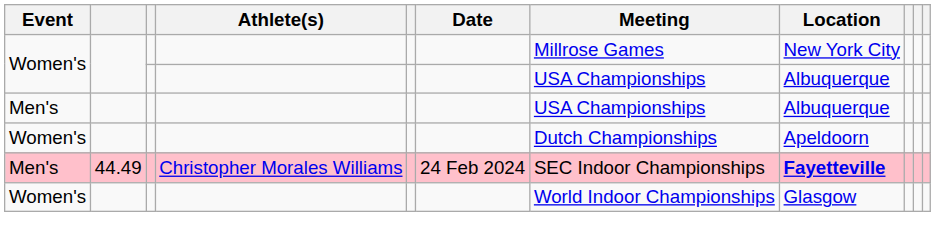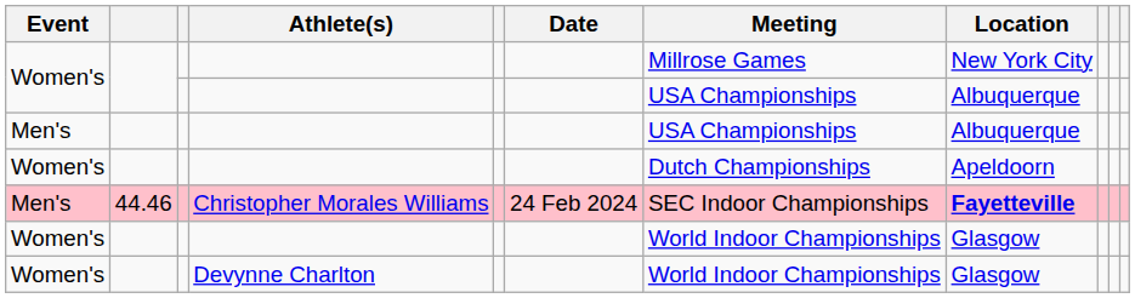 <table class="wikitable sortable plainrowheaders" style="font-size:90%;">
 <tr>
 <th>Event</th>
 <th></th>
 <th class="unsortable"></th>
 <th>Athlete(s)</th>
 <th></th>
 <th>Date</th>
 <th>Meeting</th>
 <th>Location</th>
 <th></th>
 <th class="unsortable"></th>
 <th class="unsortable"></th>
 </tr>
 <tr>
 <td rowspan="2">Women's </td>
 <td rowspan="2" data-sort-value="1Secs00210.60"></td>
 <td></td>
 <td></td>
 <td></td>
 <td></td>
 <td><a href='#'>Millrose Games</a></td>
 <td><a href='#'>New York City</a></td>
 <td></td>
 <td></td>
 <td></td>
 </tr>
 <tr>
 <td></td>
 <td></td>
 <td></td>
 <td></td>
 <td><a href='#'>USA Championships</a></td>
 <td><a href='#'>Albuquerque</a></td>
 <td></td>
 <td></td>
 <td></td>
 </tr>
 <tr>
 <td>Men's </td>
 <td></td>
 <td></td>
 <td></td>
 <td></td>
 <td></td>
 <td><a href='#'>USA Championships</a></td>
 <td><a href='#'>Albuquerque</a></td>
 <td></td>
 <td></td>
 <td></td>
 </tr>
 <tr>
 <td>Women's </td>
 <td></td>
 <td></td>
 <td></td>
 <td></td>
 <td></td>
 <td><a href='#'>Dutch Championships</a></td>
 <td><a href='#'>Apeldoorn</a></td>
 <td></td>
 <td></td>
 <td></td>
 </tr>
 <tr bgcolor=pink |>
 <td align="left">Men's </td>
-<td align="right">44.49</td>
+<td align="right">44.46</td>
 <td></td>
 <td><a href='#'>Christopher Morales Williams</a></td>
 <td></td>
 <td>24 Feb 2024</td>
 <td>SEC Indoor Championships</td>
 <td><strong><a href='#'>Fayetteville</a></strong></td>
 <td></td>
 <td></td>
 <td></td>
 </tr>
 <tr>
 <td>Women's </td>
 <td></td>
 <td></td>
 <td></td>
 <td></td>
 <td></td>
 <td><a href='#'>World Indoor Championships</a></td>
 <td><a href='#'>Glasgow</a></td>
 <td></td>
 <td></td>
 <td></td>
 </tr>
+<tr>
+<td>Women's </td>
+<td></td>
+<td></td>
+<td><a href='#'>Devynne Charlton</a></td>
+<td></td>
+<td></td>
+<td><a href='#'>World Indoor Championships</a></td>
+<td><a href='#'>Glasgow</a></td>
+<td></td>
+<td></td>
+<td></td>
+</tr>
 </table>
